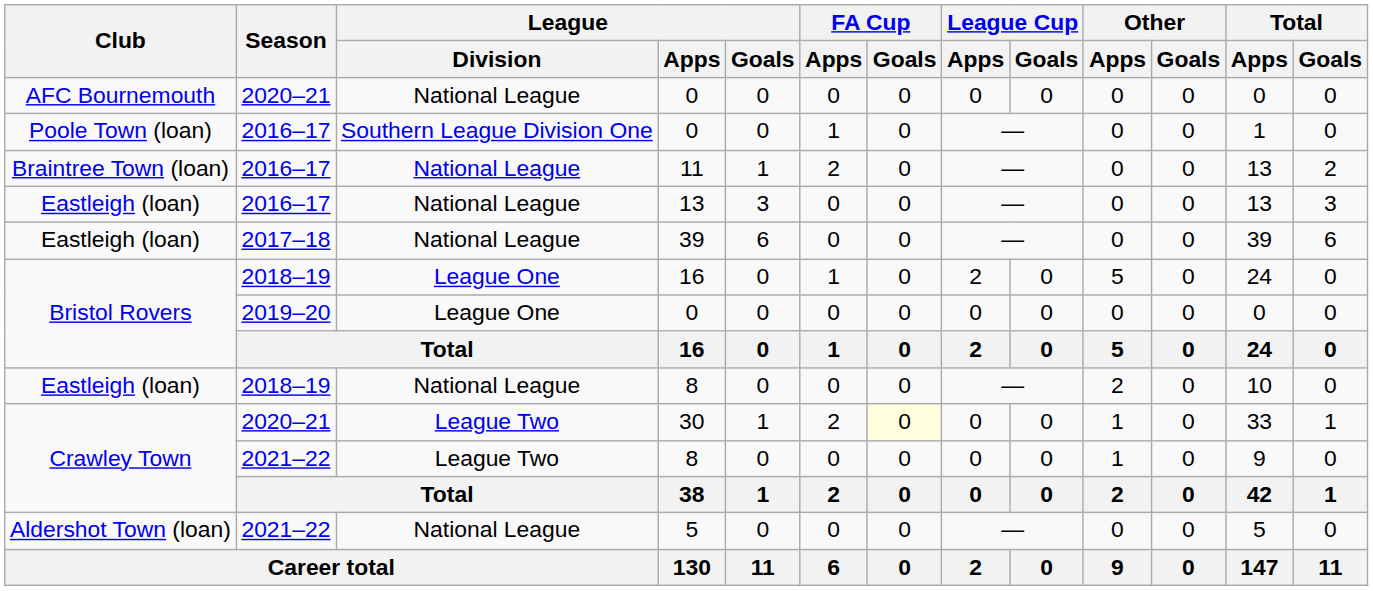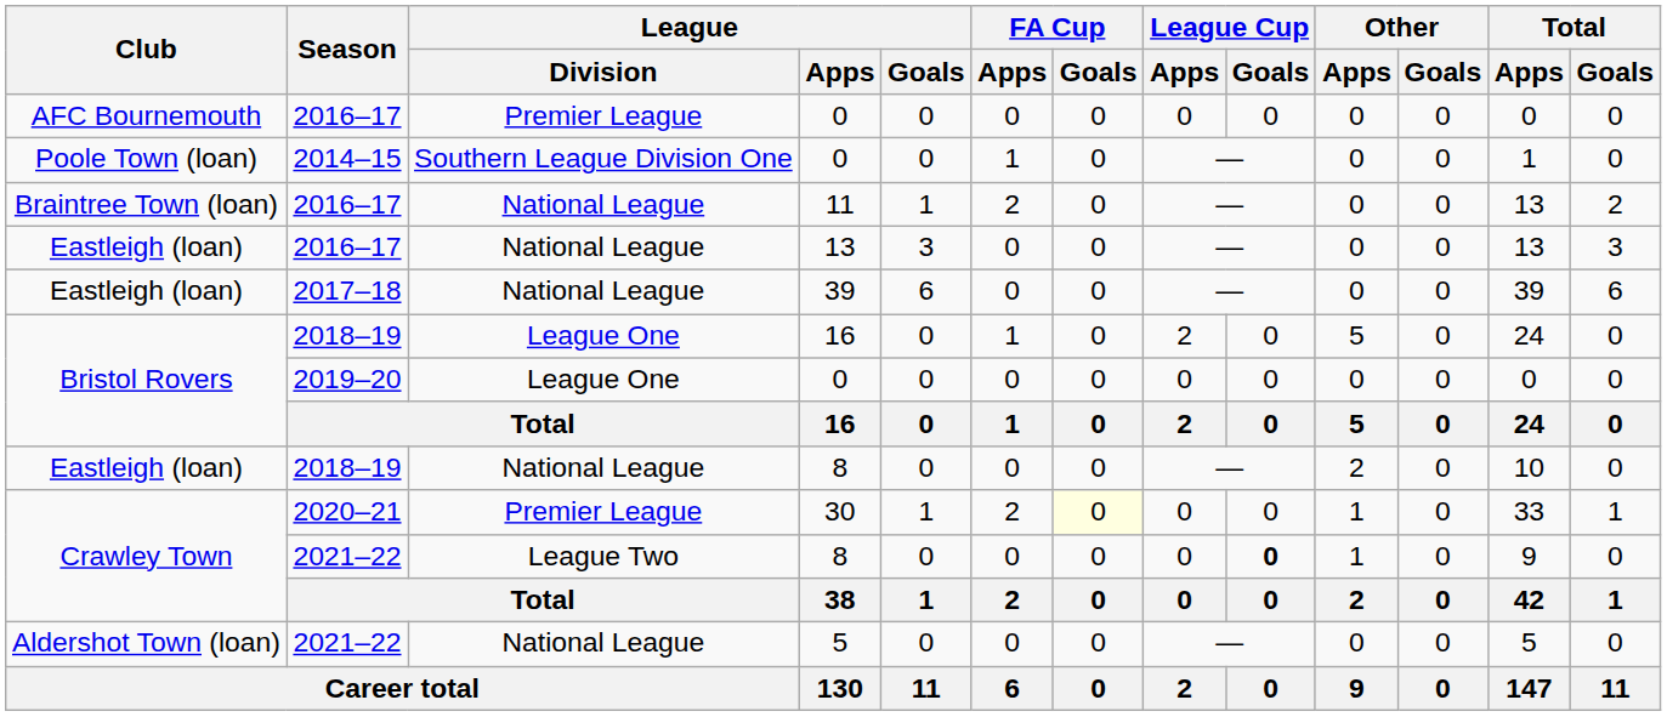 <table class="wikitable" style="text-align: center">
 <tr>
 <th rowspan="2">Club</th>
 <th rowspan="2">Season</th>
 <th colspan="3">League</th>
 <th colspan="2"><a href='#'>FA Cup</a></th>
 <th colspan="2"><a href='#'>League Cup</a></th>
 <th colspan="2">Other</th>
 <th colspan="2">Total</th>
 </tr>
 <tr>
 <th>Division</th>
 <th>Apps</th>
 <th>Goals</th>
 <th>Apps</th>
 <th>Goals</th>
 <th>Apps</th>
 <th>Goals</th>
 <th>Apps</th>
 <th>Goals</th>
 <th>Apps</th>
 <th>Goals</th>
 </tr>
 <tr>
 <td><a href='#'>AFC Bournemouth</a></td>
-<td><a href='#'>2020–21</a></td>
-<td>National League</td>
+<td><a href='#'>2016–17</a></td>
+<td><a href='#'>Premier League</a></td>
 <td>0</td>
 <td>0</td>
 <td>0</td>
 <td>0</td>
 <td>0</td>
 <td>0</td>
 <td>0</td>
 <td>0</td>
 <td>0</td>
 <td>0</td>
 </tr>
 <tr>
 <td><a href='#'>Poole Town</a> (loan)</td>
-<td><a href='#'>2016–17</a></td>
+<td><a href='#'>2014–15</a></td>
 <td><a href='#'>Southern League Division One</a></td>
 <td>0</td>
 <td>0</td>
 <td>1</td>
 <td>0</td>
 <td colspan="2">—</td>
 <td>0</td>
 <td>0</td>
 <td>1</td>
 <td>0</td>
 </tr>
 <tr>
 <td><a href='#'>Braintree Town</a> (loan)</td>
 <td><a href='#'>2016–17</a></td>
 <td><a href='#'>National League</a></td>
 <td>11</td>
 <td>1</td>
 <td>2</td>
 <td>0</td>
 <td colspan="2">—</td>
 <td>0</td>
 <td>0</td>
 <td>13</td>
 <td>2</td>
 </tr>
 <tr>
 <td><a href='#'>Eastleigh</a> (loan)</td>
 <td><a href='#'>2016–17</a></td>
 <td>National League</td>
 <td>13</td>
 <td>3</td>
 <td>0</td>
 <td>0</td>
 <td colspan="2">—</td>
 <td>0</td>
 <td>0</td>
 <td>13</td>
 <td>3</td>
 </tr>
 <tr>
 <td>Eastleigh (loan)</td>
 <td><a href='#'>2017–18</a></td>
 <td>National League</td>
 <td>39</td>
 <td>6</td>
 <td>0</td>
 <td>0</td>
 <td colspan="2">—</td>
 <td>0</td>
 <td>0</td>
 <td>39</td>
 <td>6</td>
 </tr>
 <tr>
 <td rowspan="3"><a href='#'>Bristol Rovers</a></td>
 <td><a href='#'>2018–19</a></td>
 <td><a href='#'>League One</a></td>
 <td>16</td>
 <td>0</td>
 <td>1</td>
 <td>0</td>
 <td>2</td>
 <td>0</td>
 <td>5</td>
 <td>0</td>
 <td>24</td>
 <td>0</td>
 </tr>
 <tr>
 <td><a href='#'>2019–20</a></td>
 <td>League One</td>
 <td>0</td>
 <td>0</td>
 <td>0</td>
 <td>0</td>
 <td>0</td>
 <td>0</td>
 <td>0</td>
 <td>0</td>
 <td>0</td>
 <td>0</td>
 </tr>
 <tr>
 <th colspan="2">Total</th>
 <th>16</th>
 <th>0</th>
 <th>1</th>
 <th>0</th>
 <th>2</th>
 <th>0</th>
 <th>5</th>
 <th>0</th>
 <th>24</th>
 <th>0</th>
 </tr>
 <tr>
 <td><a href='#'>Eastleigh</a> (loan)</td>
 <td><a href='#'>2018–19</a></td>
 <td>National League</td>
 <td>8</td>
 <td>0</td>
 <td>0</td>
 <td>0</td>
 <td colspan="2">—</td>
 <td>2</td>
 <td>0</td>
 <td>10</td>
 <td>0</td>
 </tr>
 <tr>
 <td rowspan="3"><a href='#'>Crawley Town</a></td>
 <td><a href='#'>2020–21</a></td>
-<td><a href='#'>League Two</a></td>
+<td><a href='#'>Premier League</a></td>
 <td>30</td>
 <td>1</td>
 <td>2</td>
 <td style="background: lightyellow;">0</td>
 <td>0</td>
 <td>0</td>
 <td>1</td>
 <td>0</td>
 <td>33</td>
 <td>1</td>
 </tr>
 <tr>
 <td><a href='#'>2021–22</a></td>
 <td>League Two</td>
 <td>8</td>
 <td>0</td>
 <td>0</td>
 <td>0</td>
 <td>0</td>
-<td>0</td>
+<td><strong>0</strong></td>
 <td>1</td>
 <td>0</td>
 <td>9</td>
 <td>0</td>
 </tr>
 <tr>
 <th colspan="2">Total</th>
 <th>38</th>
 <th>1</th>
 <th>2</th>
 <th>0</th>
 <th>0</th>
 <th>0</th>
 <th>2</th>
 <th>0</th>
 <th>42</th>
 <th>1</th>
 </tr>
 <tr>
 <td><a href='#'>Aldershot Town</a> (loan)</td>
 <td><a href='#'>2021–22</a></td>
 <td>National League</td>
 <td>5</td>
 <td>0</td>
 <td>0</td>
 <td>0</td>
 <td colspan="2">—</td>
 <td>0</td>
 <td>0</td>
 <td>5</td>
 <td>0</td>
 </tr>
 <tr>
 <th colspan="3">Career total</th>
 <th>130</th>
 <th>11</th>
 <th>6</th>
 <th>0</th>
 <th>2</th>
 <th>0</th>
 <th>9</th>
 <th>0</th>
 <th>147</th>
 <th>11</th>
 </tr>
 </table>
